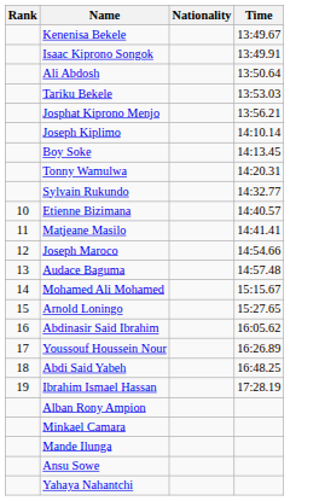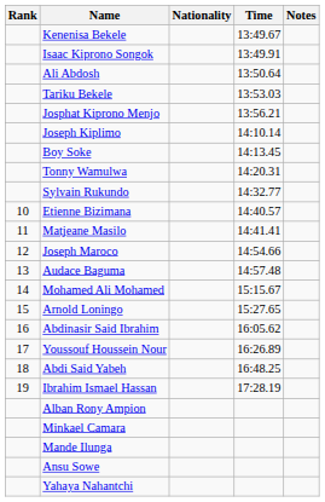 <table class="wikitable sortable" style="text-align:center">
 <tr>
 <th>Rank</th>
 <th>Name</th>
 <th>Nationality</th>
 <th>Time</th>
+<th>Notes</th>
 </tr>
 <tr>
 <td></td>
 <td align=left><a href='#'>Kenenisa Bekele</a></td>
 <td align=left></td>
 <td>13:49.67</td>
+<td></td>
 </tr>
 <tr>
 <td></td>
 <td align=left><a href='#'>Isaac Kiprono Songok</a></td>
 <td align=left></td>
 <td>13:49.91</td>
+<td></td>
 </tr>
 <tr>
 <td></td>
 <td align=left><a href='#'>Ali Abdosh</a></td>
 <td align=left></td>
 <td>13:50.64</td>
+<td></td>
 </tr>
 <tr>
 <td></td>
 <td align=left><a href='#'>Tariku Bekele</a></td>
 <td align=left></td>
 <td>13:53.03</td>
+<td></td>
 </tr>
 <tr>
 <td></td>
 <td align=left><a href='#'>Josphat Kiprono Menjo</a></td>
 <td align=left></td>
 <td>13:56.21</td>
+<td></td>
 </tr>
 <tr>
 <td></td>
 <td align=left><a href='#'>Joseph Kiplimo</a></td>
 <td align=left></td>
 <td>14:10.14</td>
+<td></td>
 </tr>
 <tr>
 <td></td>
 <td align=left><a href='#'>Boy Soke</a></td>
 <td align=left></td>
 <td>14:13.45</td>
+<td></td>
 </tr>
 <tr>
 <td></td>
 <td align=left><a href='#'>Tonny Wamulwa</a></td>
 <td align=left></td>
 <td>14:20.31</td>
+<td></td>
 </tr>
 <tr>
 <td></td>
 <td align=left><a href='#'>Sylvain Rukundo</a></td>
 <td align=left></td>
 <td>14:32.77</td>
+<td></td>
 </tr>
 <tr>
 <td>10</td>
 <td align=left><a href='#'>Etienne Bizimana</a></td>
 <td align=left></td>
 <td>14:40.57</td>
+<td></td>
 </tr>
 <tr>
 <td>11</td>
 <td align=left><a href='#'>Matjeane Masilo</a></td>
 <td align=left></td>
 <td>14:41.41</td>
+<td></td>
 </tr>
 <tr>
 <td>12</td>
 <td align=left><a href='#'>Joseph Maroco</a></td>
 <td align=left></td>
 <td>14:54.66</td>
+<td></td>
 </tr>
 <tr>
 <td>13</td>
 <td align=left><a href='#'>Audace Baguma</a></td>
 <td align=left></td>
 <td>14:57.48</td>
+<td></td>
 </tr>
 <tr>
 <td>14</td>
 <td align=left><a href='#'>Mohamed Ali Mohamed</a></td>
 <td align=left></td>
 <td>15:15.67</td>
+<td></td>
 </tr>
 <tr>
 <td>15</td>
 <td align=left><a href='#'>Arnold Loningo</a></td>
 <td align=left></td>
 <td>15:27.65</td>
+<td></td>
 </tr>
 <tr>
 <td>16</td>
 <td align=left><a href='#'>Abdinasir Said Ibrahim</a></td>
 <td align=left></td>
 <td>16:05.62</td>
+<td></td>
 </tr>
 <tr>
 <td>17</td>
 <td align=left><a href='#'>Youssouf Houssein Nour</a></td>
 <td align=left></td>
 <td>16:26.89</td>
+<td></td>
 </tr>
 <tr>
 <td>18</td>
 <td align=left><a href='#'>Abdi Said Yabeh</a></td>
 <td align=left></td>
 <td>16:48.25</td>
+<td></td>
 </tr>
 <tr>
 <td>19</td>
 <td align=left><a href='#'>Ibrahim Ismael Hassan</a></td>
 <td align=left></td>
 <td>17:28.19</td>
+<td></td>
 </tr>
 <tr>
 <td></td>
 <td align=left><a href='#'>Alban Rony Ampion</a></td>
 <td align=left></td>
+<td></td>
 <td></td>
 </tr>
 <tr>
 <td></td>
 <td align=left><a href='#'>Minkael Camara</a></td>
 <td align=left></td>
 <td></td>
+<td></td>
 </tr>
 <tr>
 <td></td>
 <td align=left><a href='#'>Mande Ilunga</a></td>
 <td align=left></td>
+<td></td>
 <td></td>
 </tr>
 <tr>
 <td></td>
 <td align=left><a href='#'>Ansu Sowe</a></td>
 <td align=left></td>
 <td></td>
+<td></td>
 </tr>
 <tr>
 <td></td>
 <td align=left><a href='#'>Yahaya Nahantchi</a></td>
 <td align=left></td>
 <td></td>
+<td></td>
 </tr>
 </table>
